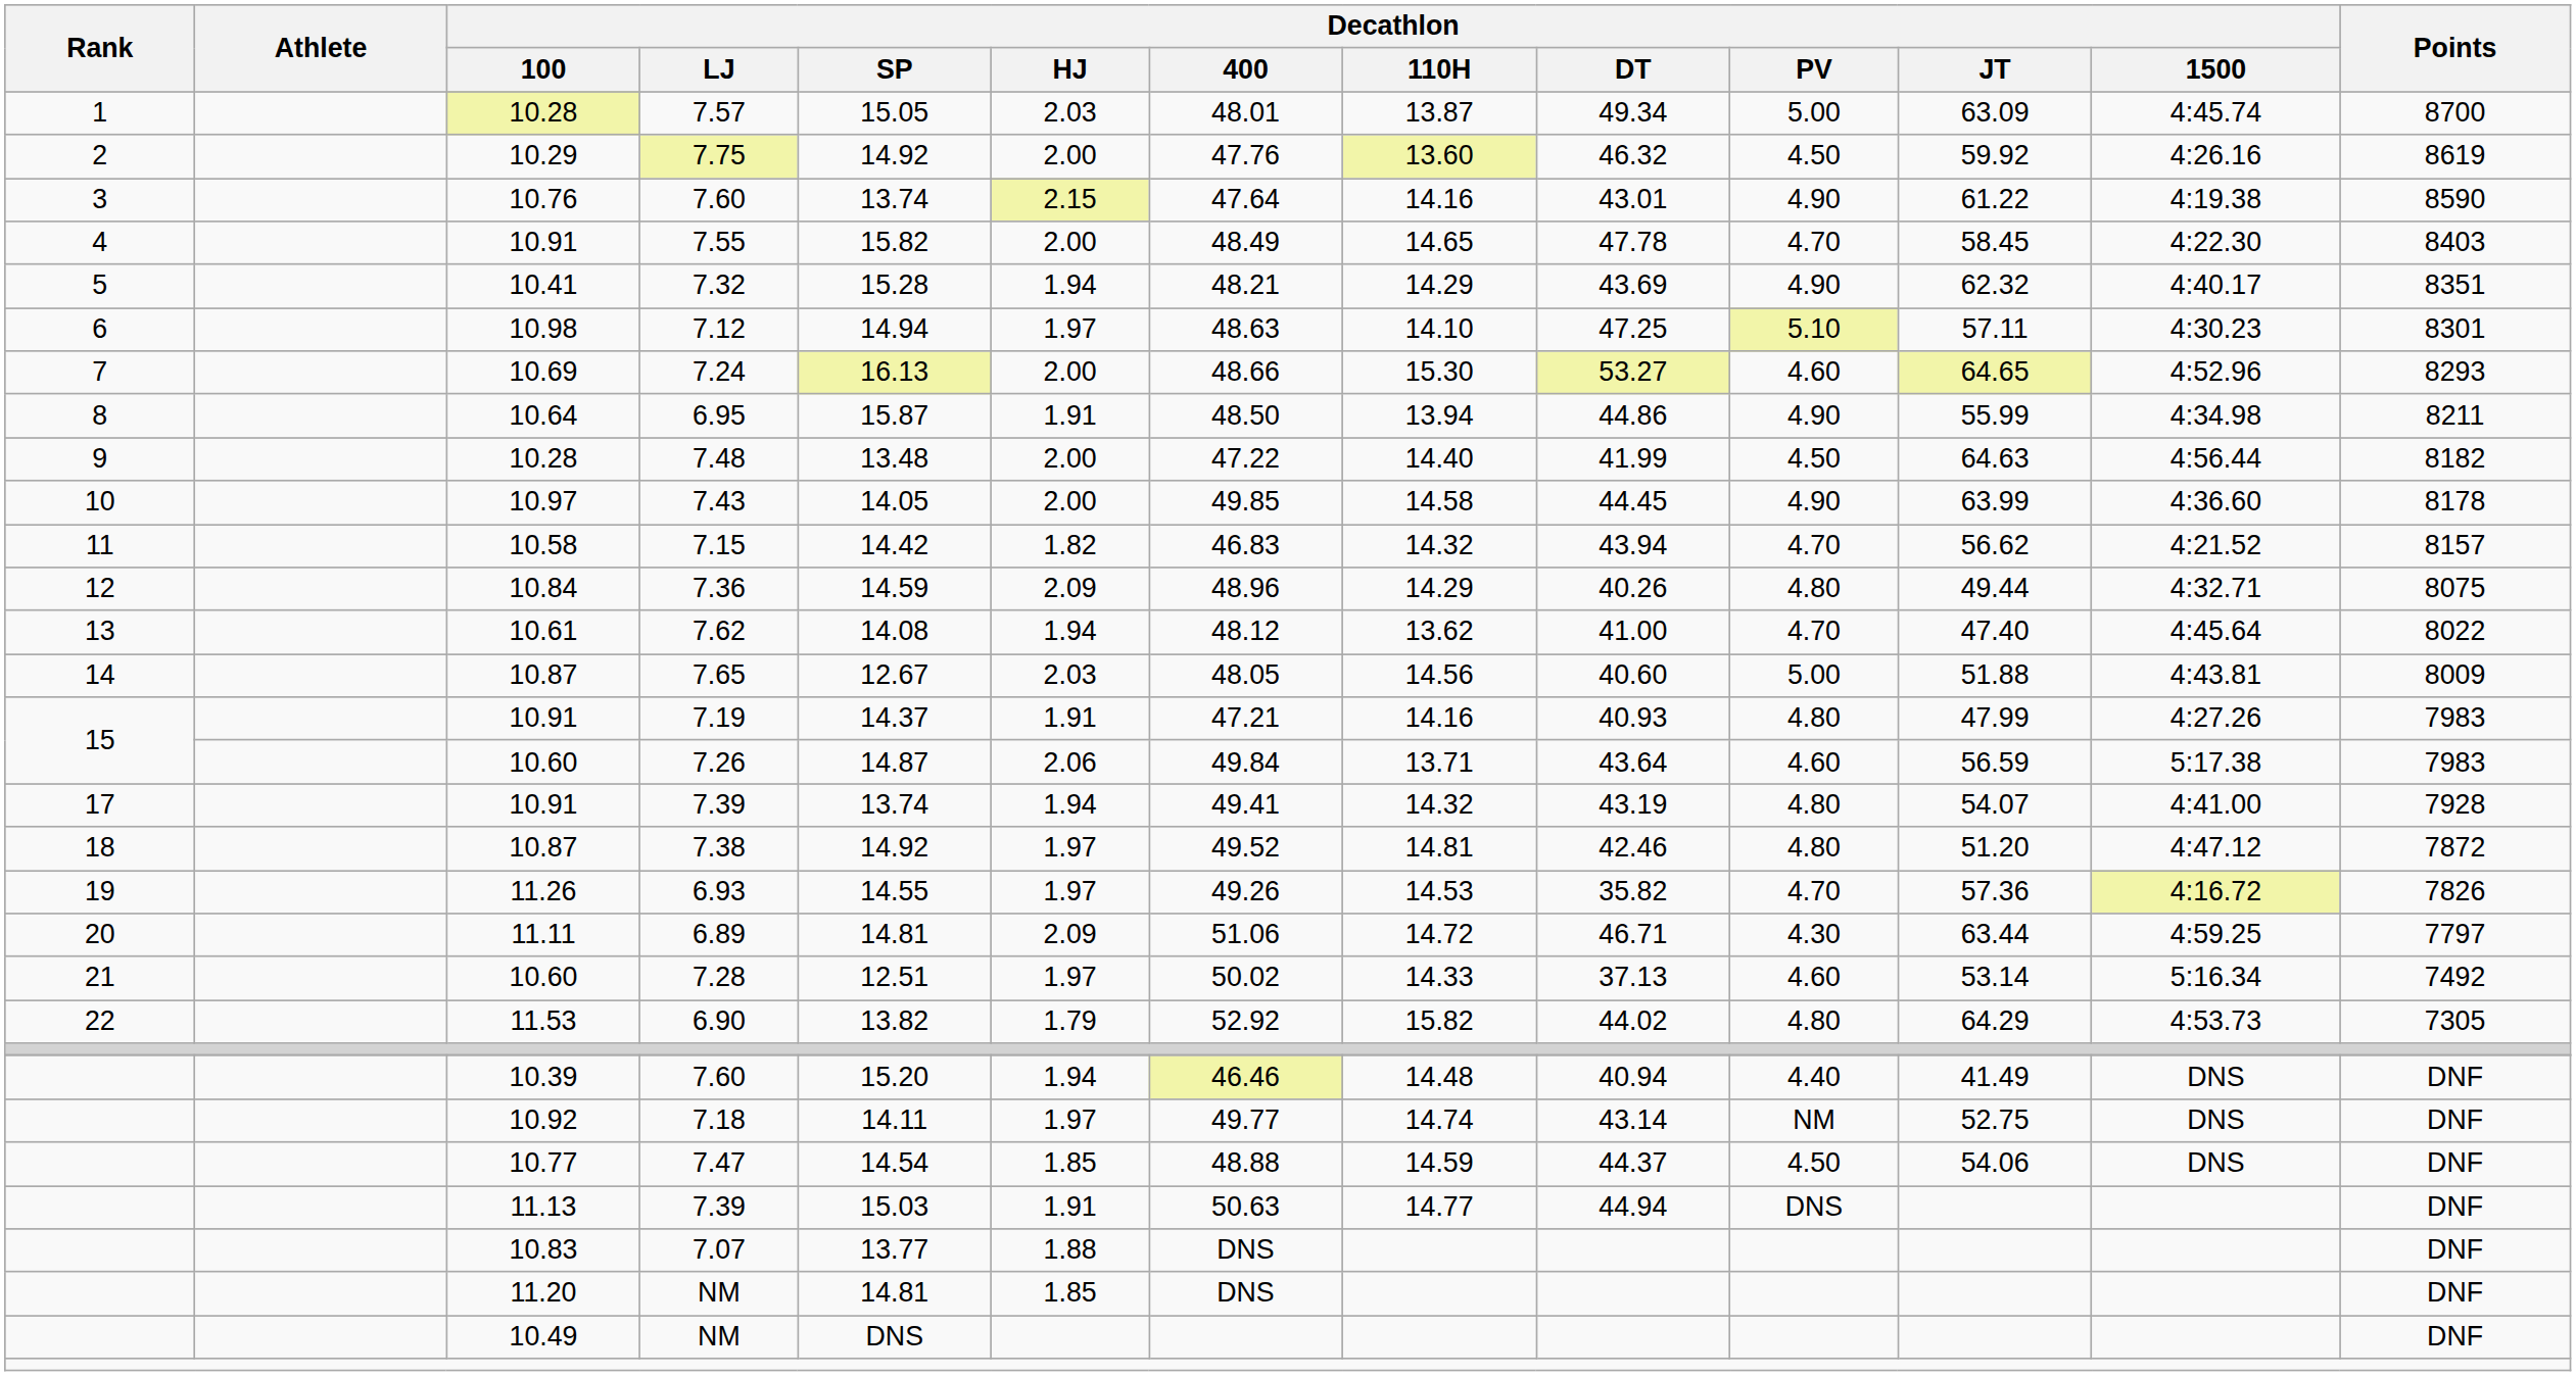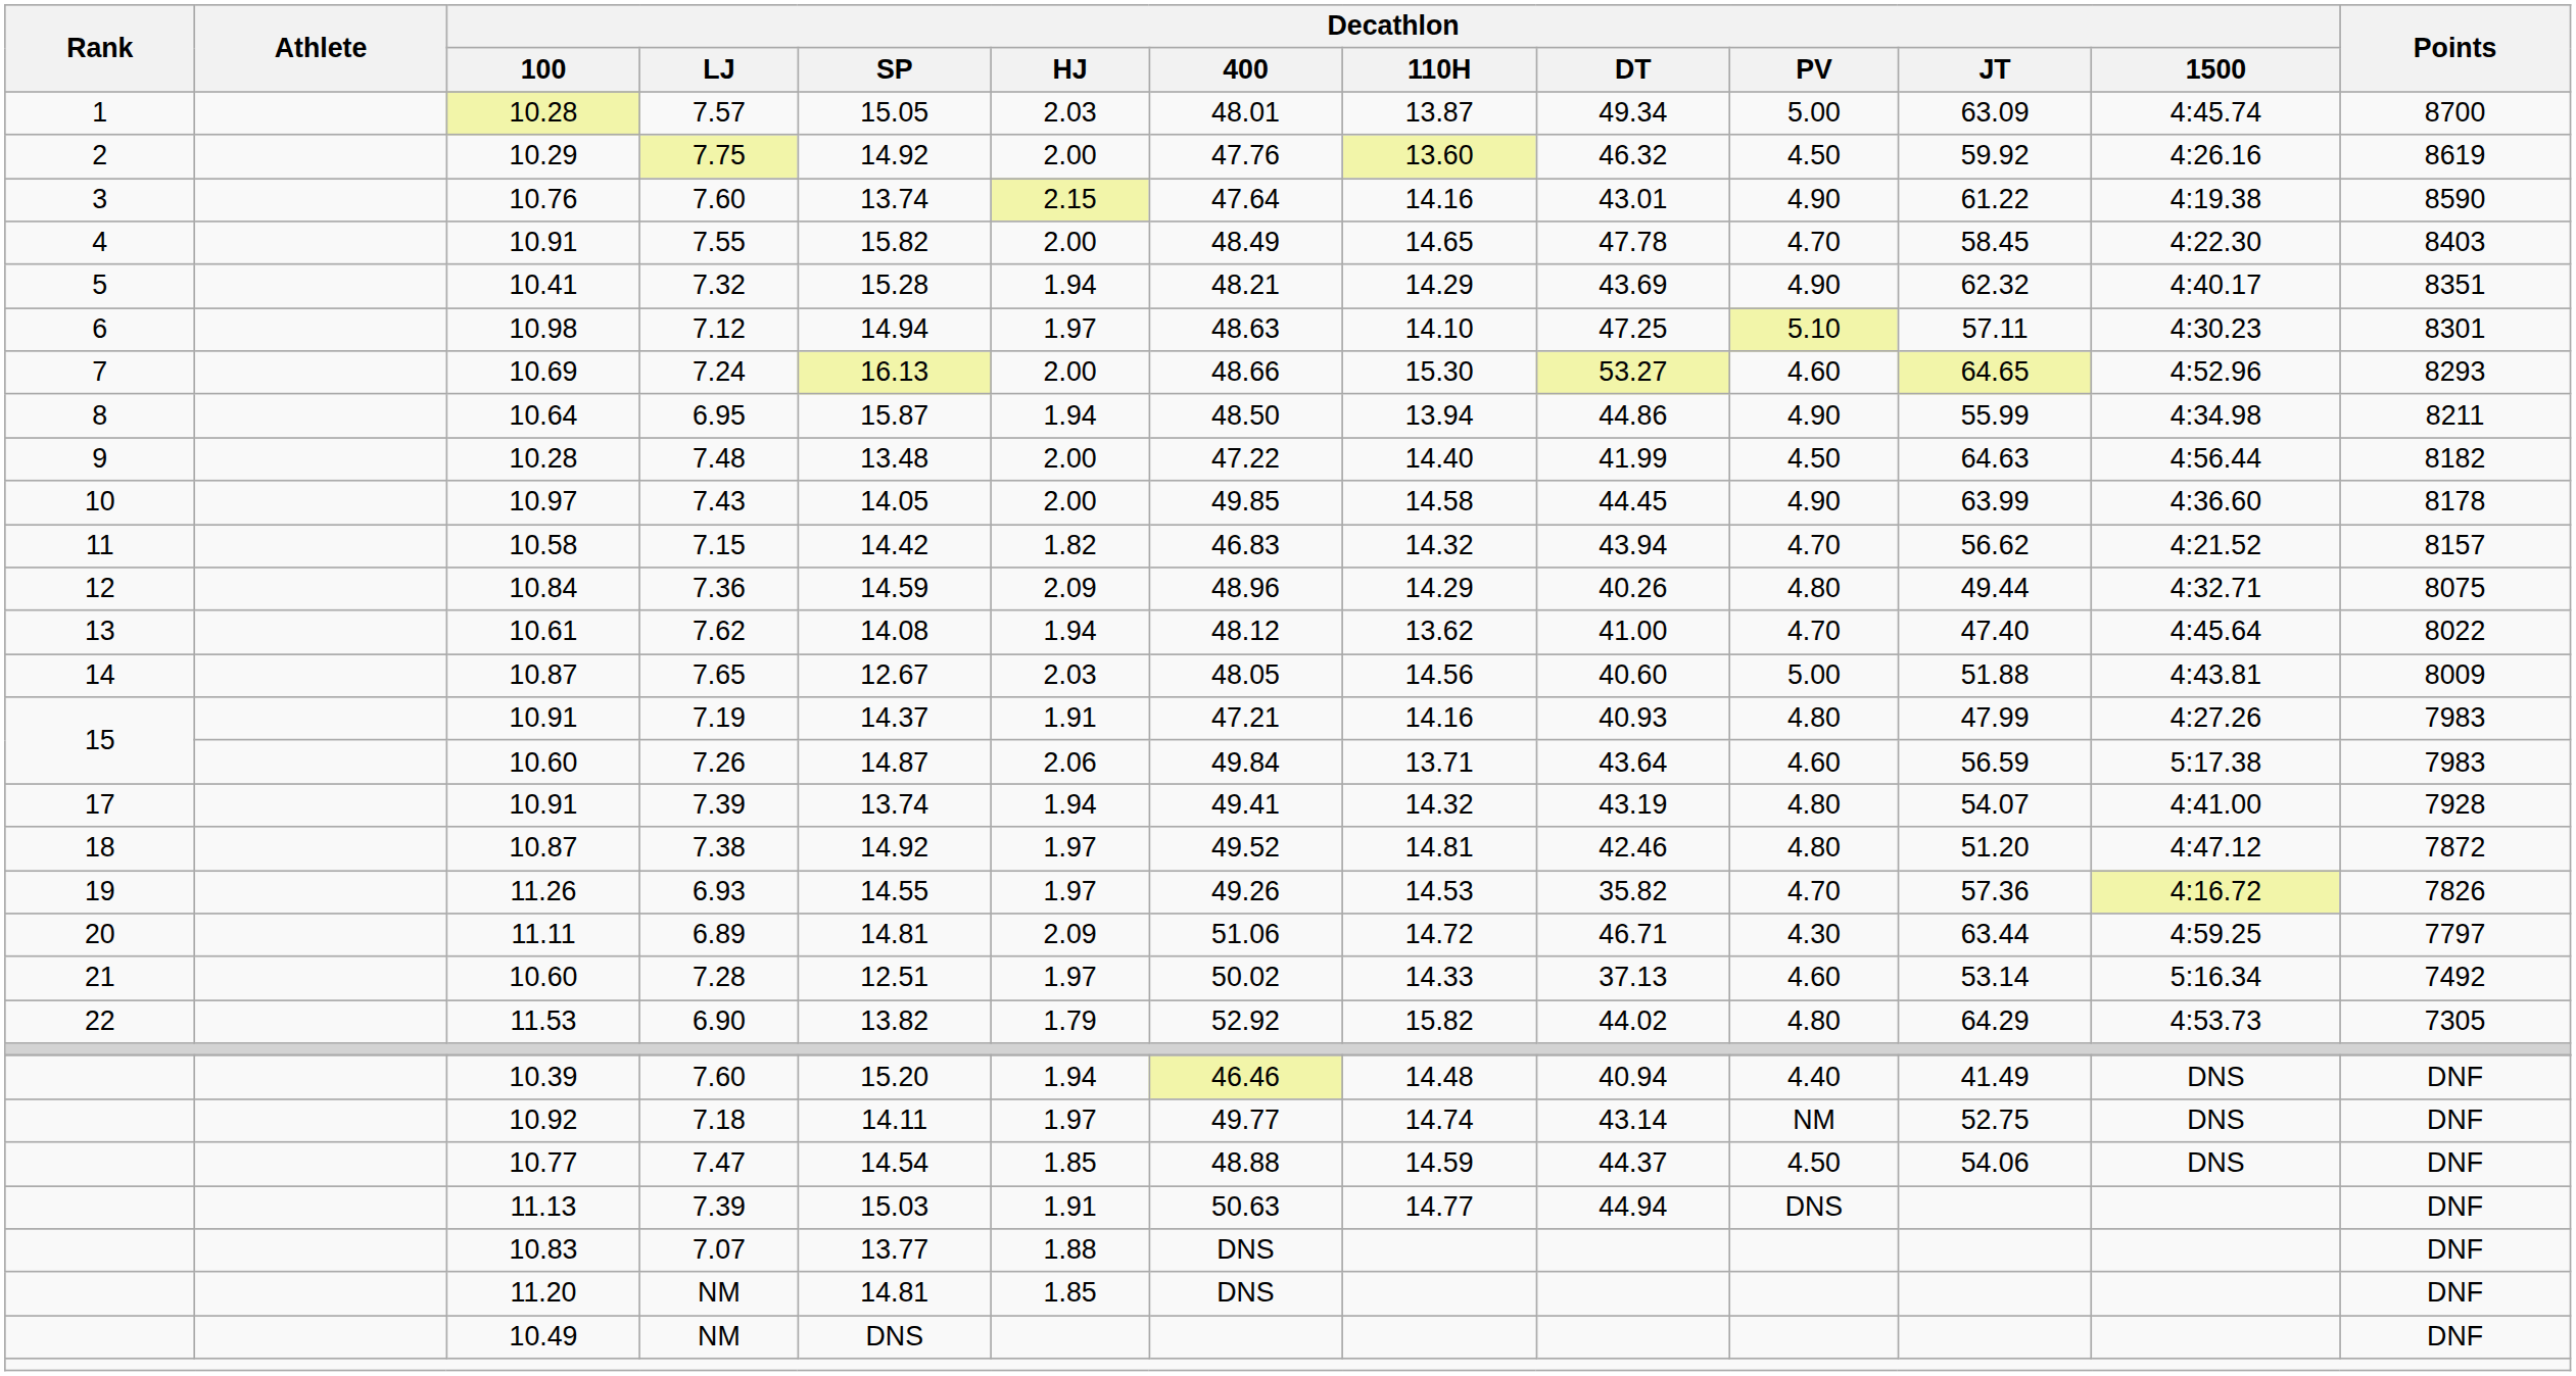 <table width="95%" class="wikitable sortable" style=" text-align:center; font-size:100%;">
 <tr>
 <th rowspan="2">Rank</th>
 <th rowspan="2" class=unsortable>Athlete</th>
 <th colspan="10">Decathlon</th>
 <th rowspan="2">Points</th>
 </tr>
 <tr>
 <th>100</th>
 <th>LJ</th>
 <th>SP</th>
 <th>HJ</th>
 <th>400</th>
 <th>110H</th>
 <th>DT</th>
 <th>PV</th>
 <th>JT</th>
 <th>1500</th>
 </tr>
 <tr>
 <td>1</td>
 <td align="left"></td>
 <td bgcolor="#f2f5a9">10.28</td>
 <td>7.57</td>
 <td>15.05</td>
 <td>2.03</td>
 <td>48.01</td>
 <td>13.87</td>
 <td>49.34</td>
 <td>5.00</td>
 <td>63.09</td>
 <td>4:45.74</td>
 <td>8700 </td>
 </tr>
 <tr>
 <td>2</td>
 <td align="left"></td>
 <td>10.29</td>
 <td bgcolor="#f2f5a9">7.75</td>
 <td>14.92</td>
 <td>2.00</td>
 <td>47.76</td>
 <td bgcolor="#f2f5a9">13.60</td>
 <td>46.32</td>
 <td>4.50</td>
 <td>59.92</td>
 <td>4:26.16</td>
 <td>8619 </td>
 </tr>
 <tr>
 <td>3</td>
 <td align="left"></td>
 <td>10.76</td>
 <td>7.60</td>
 <td>13.74</td>
 <td bgcolor="#f2f5a9">2.15</td>
 <td>47.64</td>
 <td>14.16</td>
 <td>43.01</td>
 <td>4.90</td>
 <td>61.22</td>
 <td>4:19.38</td>
 <td>8590 </td>
 </tr>
 <tr>
 <td>4</td>
 <td align="left"></td>
 <td>10.91</td>
 <td>7.55</td>
 <td>15.82</td>
 <td>2.00</td>
 <td>48.49</td>
 <td>14.65</td>
 <td>47.78</td>
 <td>4.70</td>
 <td>58.45</td>
 <td>4:22.30</td>
 <td>8403</td>
 </tr>
 <tr>
 <td>5</td>
 <td align="left"></td>
 <td>10.41</td>
 <td>7.32</td>
 <td>15.28</td>
 <td>1.94</td>
 <td>48.21</td>
 <td>14.29</td>
 <td>43.69</td>
 <td>4.90</td>
 <td>62.32</td>
 <td>4:40.17</td>
 <td>8351 </td>
 </tr>
 <tr>
 <td>6</td>
 <td align="left"></td>
 <td>10.98</td>
 <td>7.12</td>
 <td>14.94</td>
 <td>1.97</td>
 <td>48.63</td>
 <td>14.10</td>
 <td>47.25</td>
 <td bgcolor="#f2f5a9">5.10</td>
 <td>57.11</td>
 <td>4:30.23</td>
 <td>8301 </td>
 </tr>
 <tr>
 <td>7</td>
 <td align="left"></td>
 <td>10.69</td>
 <td>7.24</td>
 <td bgcolor="#f2f5a9">16.13</td>
 <td>2.00</td>
 <td>48.66</td>
 <td>15.30</td>
 <td bgcolor="#f2f5a9">53.27</td>
 <td>4.60</td>
 <td bgcolor="#f2f5a9">64.65</td>
 <td>4:52.96</td>
 <td>8293 </td>
 </tr>
 <tr>
 <td>8</td>
 <td align="left"></td>
 <td>10.64</td>
 <td>6.95</td>
 <td>15.87</td>
-<td>1.91</td>
+<td>1.94</td>
 <td>48.50</td>
 <td>13.94</td>
 <td>44.86</td>
 <td>4.90</td>
 <td>55.99</td>
 <td>4:34.98</td>
 <td>8211 </td>
 </tr>
 <tr>
 <td>9</td>
 <td align="left"></td>
 <td>10.28</td>
 <td>7.48</td>
 <td>13.48</td>
 <td>2.00</td>
 <td>47.22</td>
 <td>14.40</td>
 <td>41.99</td>
 <td>4.50</td>
 <td>64.63</td>
 <td>4:56.44</td>
 <td>8182 </td>
 </tr>
 <tr>
 <td>10</td>
 <td align="left"></td>
 <td>10.97</td>
 <td>7.43</td>
 <td>14.05</td>
 <td>2.00</td>
 <td>49.85</td>
 <td>14.58</td>
 <td>44.45</td>
 <td>4.90</td>
 <td>63.99</td>
 <td>4:36.60</td>
 <td>8178 </td>
 </tr>
 <tr>
 <td>11</td>
 <td align="left"></td>
 <td>10.58</td>
 <td>7.15</td>
 <td>14.42</td>
 <td>1.82</td>
 <td>46.83</td>
 <td>14.32</td>
 <td>43.94</td>
 <td>4.70</td>
 <td>56.62</td>
 <td>4:21.52</td>
 <td>8157 </td>
 </tr>
 <tr>
 <td>12</td>
 <td align="left"></td>
 <td>10.84</td>
 <td>7.36</td>
 <td>14.59</td>
 <td>2.09</td>
 <td>48.96</td>
 <td>14.29</td>
 <td>40.26</td>
 <td>4.80</td>
 <td>49.44</td>
 <td>4:32.71</td>
 <td>8075 </td>
 </tr>
 <tr>
 <td>13</td>
 <td align="left"></td>
 <td>10.61</td>
 <td>7.62</td>
 <td>14.08</td>
 <td>1.94</td>
 <td>48.12</td>
 <td>13.62</td>
 <td>41.00</td>
 <td>4.70</td>
 <td>47.40</td>
 <td>4:45.64</td>
 <td>8022 </td>
 </tr>
 <tr>
 <td>14</td>
 <td align="left"></td>
 <td>10.87</td>
 <td>7.65</td>
 <td>12.67</td>
 <td>2.03</td>
 <td>48.05</td>
 <td>14.56</td>
 <td>40.60</td>
 <td>5.00</td>
 <td>51.88</td>
 <td>4:43.81</td>
 <td>8009 </td>
 </tr>
 <tr>
 <td rowspan=2>15</td>
 <td align="left"></td>
 <td>10.91</td>
 <td>7.19</td>
 <td>14.37</td>
 <td>1.91</td>
 <td>47.21</td>
 <td>14.16</td>
 <td>40.93</td>
 <td>4.80</td>
 <td>47.99</td>
 <td>4:27.26</td>
 <td>7983 </td>
 </tr>
 <tr>
 <td align="left"></td>
 <td>10.60</td>
 <td>7.26</td>
 <td>14.87</td>
 <td>2.06</td>
 <td>49.84</td>
 <td>13.71</td>
 <td>43.64</td>
 <td>4.60</td>
 <td>56.59</td>
 <td>5:17.38</td>
 <td>7983 </td>
 </tr>
 <tr>
 <td>17</td>
 <td align="left"></td>
 <td>10.91</td>
 <td>7.39</td>
 <td>13.74</td>
 <td>1.94</td>
 <td>49.41</td>
 <td>14.32</td>
 <td>43.19</td>
 <td>4.80</td>
 <td>54.07</td>
 <td>4:41.00</td>
 <td>7928 </td>
 </tr>
 <tr>
 <td>18</td>
 <td align="left"></td>
 <td>10.87</td>
 <td>7.38</td>
 <td>14.92</td>
 <td>1.97</td>
 <td>49.52</td>
 <td>14.81</td>
 <td>42.46</td>
 <td>4.80</td>
 <td>51.20</td>
 <td>4:47.12</td>
 <td>7872 </td>
 </tr>
 <tr>
 <td>19</td>
 <td align="left"></td>
 <td>11.26</td>
 <td>6.93</td>
 <td>14.55</td>
 <td>1.97</td>
 <td>49.26</td>
 <td>14.53</td>
 <td>35.82</td>
 <td>4.70</td>
 <td>57.36</td>
 <td bgcolor="#f2f5a9">4:16.72</td>
 <td>7826</td>
 </tr>
 <tr>
 <td>20</td>
 <td align="left"></td>
 <td>11.11</td>
 <td>6.89</td>
 <td>14.81</td>
 <td>2.09</td>
 <td>51.06</td>
 <td>14.72</td>
 <td>46.71</td>
 <td>4.30</td>
 <td>63.44</td>
 <td>4:59.25</td>
 <td>7797 </td>
 </tr>
 <tr>
 <td>21</td>
 <td align="left"></td>
 <td>10.60</td>
 <td>7.28</td>
 <td>12.51</td>
 <td>1.97</td>
 <td>50.02</td>
 <td>14.33</td>
 <td>37.13</td>
 <td>4.60</td>
 <td>53.14</td>
 <td>5:16.34</td>
 <td>7492</td>
 </tr>
 <tr>
 <td>22</td>
 <td align="left"></td>
 <td>11.53</td>
 <td>6.90</td>
 <td>13.82</td>
 <td>1.79</td>
 <td>52.92</td>
 <td>15.82</td>
 <td>44.02</td>
 <td>4.80</td>
 <td>64.29</td>
 <td>4:53.73</td>
 <td>7305 </td>
 </tr>
 <tr>
 <td bgcolor="lightgray" colspan="13"></td>
 </tr>
 <tr>
 </tr>
 <tr>
 <td></td>
 <td align="left"></td>
 <td>10.39</td>
 <td>7.60</td>
 <td>15.20</td>
 <td>1.94</td>
 <td bgcolor="#f2f5a9">46.46</td>
 <td>14.48</td>
 <td>40.94</td>
 <td>4.40</td>
 <td>41.49</td>
 <td>DNS</td>
 <td>DNF</td>
 </tr>
 <tr>
 <td></td>
 <td align="left"></td>
 <td>10.92</td>
 <td>7.18</td>
 <td>14.11</td>
 <td>1.97</td>
 <td>49.77</td>
 <td>14.74</td>
 <td>43.14</td>
 <td>NM</td>
 <td>52.75</td>
 <td>DNS</td>
 <td>DNF</td>
 </tr>
 <tr>
 <td></td>
 <td align="left"></td>
 <td>10.77</td>
 <td>7.47</td>
 <td>14.54</td>
 <td>1.85</td>
 <td>48.88</td>
 <td>14.59</td>
 <td>44.37</td>
 <td>4.50</td>
 <td>54.06</td>
 <td>DNS</td>
 <td>DNF</td>
 </tr>
 <tr>
 <td></td>
 <td align="left"></td>
 <td>11.13</td>
 <td>7.39</td>
 <td>15.03</td>
 <td>1.91</td>
 <td>50.63</td>
 <td>14.77</td>
 <td>44.94</td>
 <td>DNS</td>
 <td></td>
 <td></td>
 <td>DNF</td>
 </tr>
 <tr>
 <td></td>
 <td align="left"></td>
 <td>10.83</td>
 <td>7.07</td>
 <td>13.77</td>
 <td>1.88</td>
 <td>DNS</td>
 <td></td>
 <td></td>
 <td></td>
 <td></td>
 <td></td>
 <td>DNF</td>
 </tr>
 <tr>
 <td></td>
 <td align="left"></td>
 <td>11.20</td>
 <td>NM</td>
 <td>14.81</td>
 <td>1.85</td>
 <td>DNS</td>
 <td></td>
 <td></td>
 <td></td>
 <td></td>
 <td></td>
 <td>DNF</td>
 </tr>
 <tr>
 <td></td>
 <td align="left"></td>
 <td>10.49</td>
 <td>NM</td>
 <td>DNS</td>
 <td></td>
 <td></td>
 <td></td>
 <td></td>
 <td></td>
 <td></td>
 <td></td>
 <td>DNF</td>
 </tr>
 <tr>
 <td colspan="13"></td>
 </tr>
 </table>
